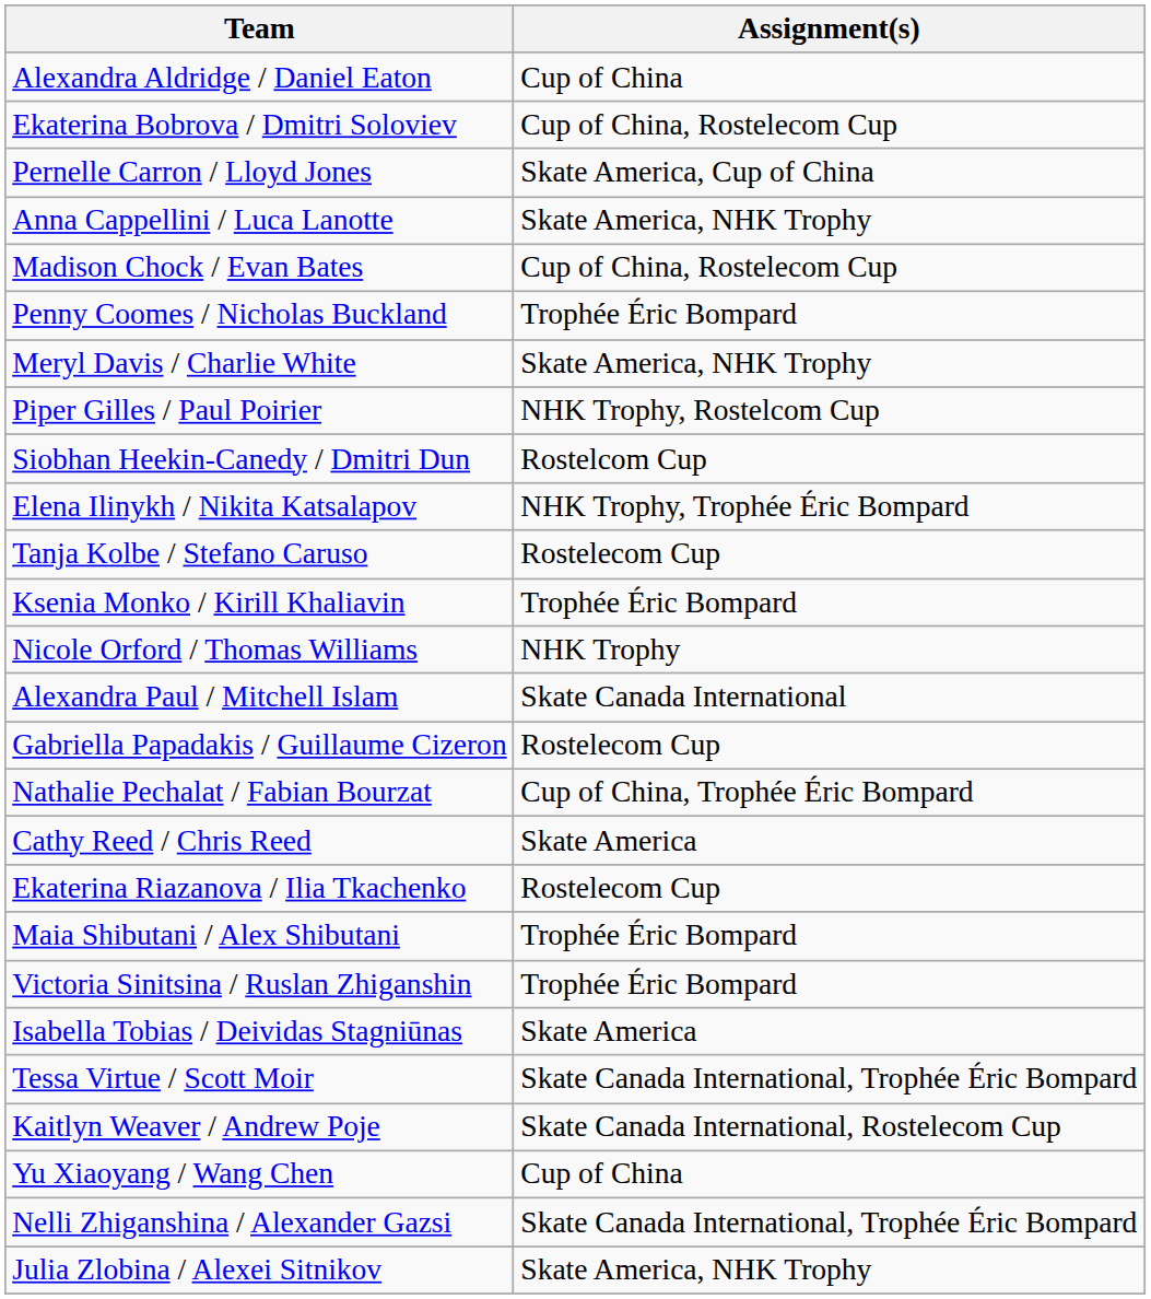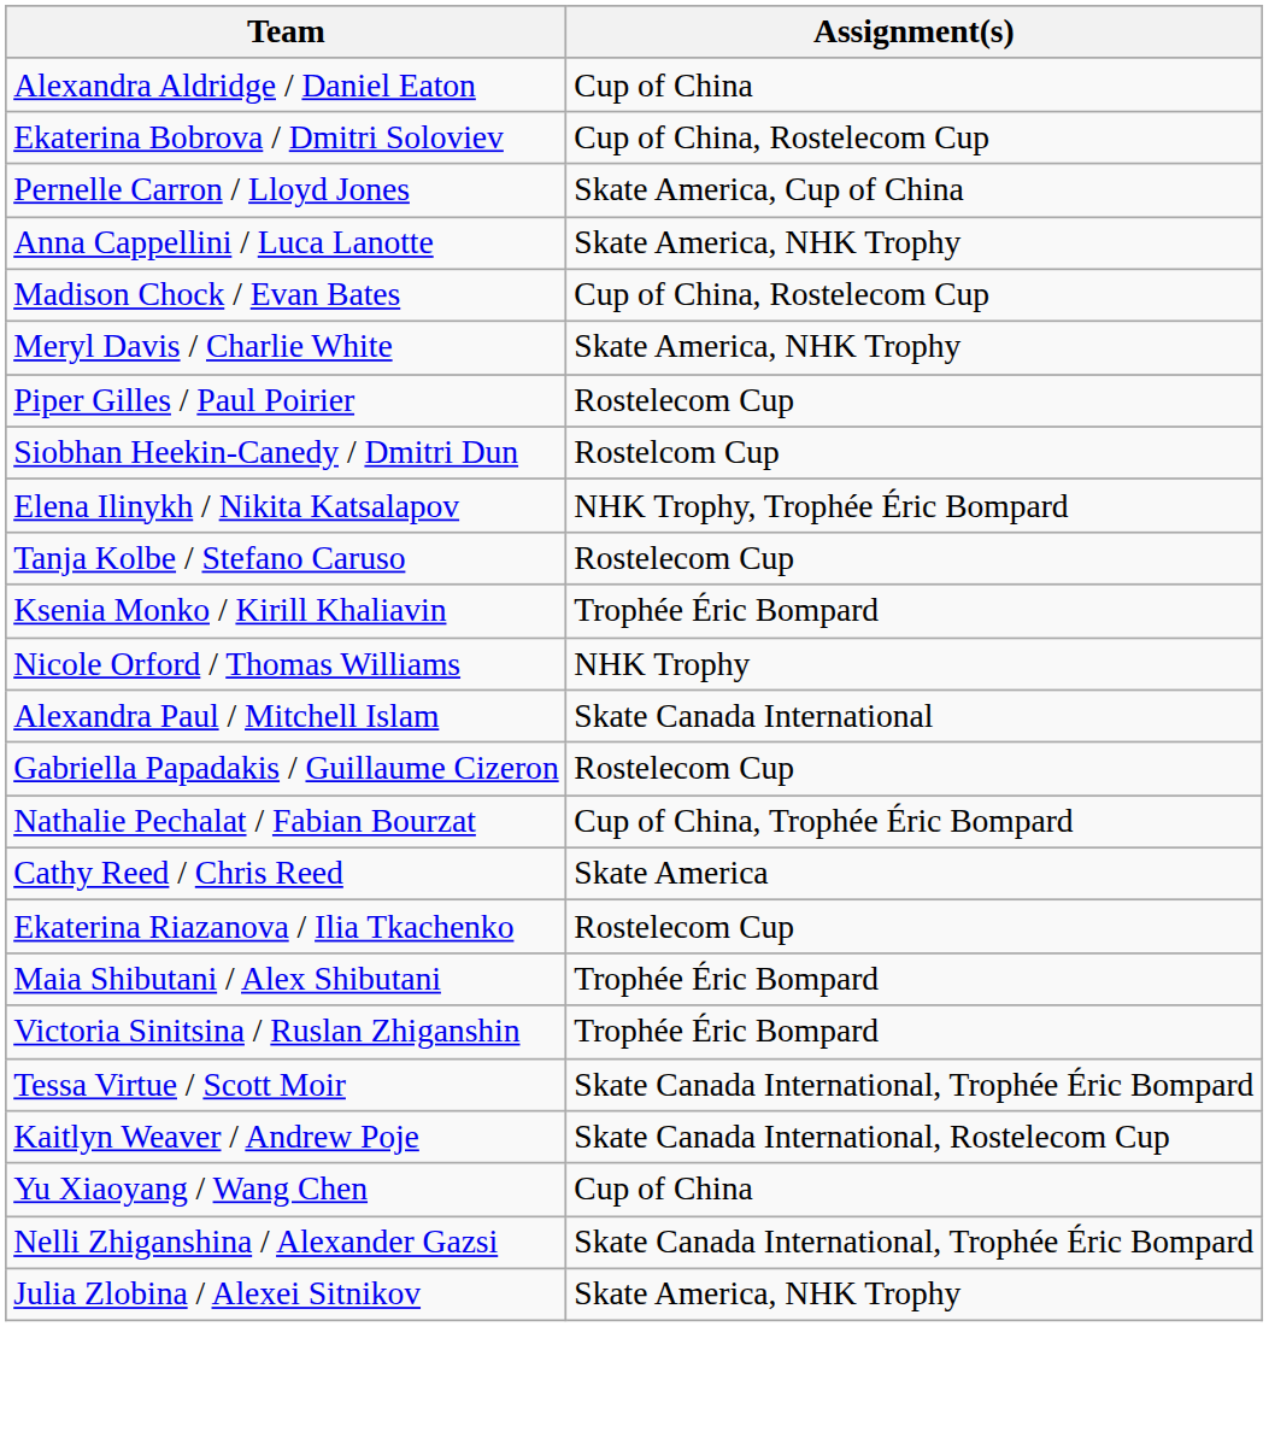 <table class="wikitable">
 <tr>
 <th>Team</th>
 <th>Assignment(s)</th>
 </tr>
 <tr>
 <td><a href='#'>Alexandra Aldridge</a> / <a href='#'>Daniel Eaton</a></td>
 <td>Cup of China</td>
 </tr>
 <tr>
 <td><a href='#'>Ekaterina Bobrova</a> / <a href='#'>Dmitri Soloviev</a></td>
 <td>Cup of China, Rostelecom Cup</td>
 </tr>
 <tr>
 <td><a href='#'>Pernelle Carron</a> / <a href='#'>Lloyd Jones</a></td>
 <td>Skate America, Cup of China</td>
 </tr>
 <tr>
 <td><a href='#'>Anna Cappellini</a> / <a href='#'>Luca Lanotte</a></td>
 <td>Skate America, NHK Trophy</td>
 </tr>
 <tr>
 <td><a href='#'>Madison Chock</a> / <a href='#'>Evan Bates</a></td>
 <td>Cup of China, Rostelecom Cup</td>
 </tr>
 <tr>
-<td><a href='#'>Penny Coomes</a> / <a href='#'>Nicholas Buckland</a></td>
-<td>Trophée Éric Bompard</td>
-</tr>
-<tr>
 <td><a href='#'>Meryl Davis</a> / <a href='#'>Charlie White</a></td>
 <td>Skate America, NHK Trophy</td>
 </tr>
 <tr>
 <td><a href='#'>Piper Gilles</a> / <a href='#'>Paul Poirier</a></td>
-<td>NHK Trophy, Rostelcom Cup</td>
+<td>Rostelecom Cup</td>
 </tr>
 <tr>
 <td><a href='#'>Siobhan Heekin-Canedy</a> / <a href='#'>Dmitri Dun</a></td>
 <td>Rostelcom Cup</td>
 </tr>
 <tr>
 <td><a href='#'>Elena Ilinykh</a> / <a href='#'>Nikita Katsalapov</a></td>
 <td>NHK Trophy, Trophée Éric Bompard</td>
 </tr>
 <tr>
 <td><a href='#'>Tanja Kolbe</a> / <a href='#'>Stefano Caruso</a></td>
 <td>Rostelecom Cup</td>
 </tr>
 <tr>
 <td><a href='#'>Ksenia Monko</a> / <a href='#'>Kirill Khaliavin</a></td>
 <td>Trophée Éric Bompard</td>
 </tr>
 <tr>
 <td><a href='#'>Nicole Orford</a> / <a href='#'>Thomas Williams</a></td>
 <td>NHK Trophy</td>
 </tr>
 <tr>
 <td><a href='#'>Alexandra Paul</a> / <a href='#'>Mitchell Islam</a></td>
 <td>Skate Canada International</td>
 </tr>
 <tr>
 <td><a href='#'>Gabriella Papadakis</a> / <a href='#'>Guillaume Cizeron</a></td>
 <td>Rostelecom Cup</td>
 </tr>
 <tr>
 <td><a href='#'>Nathalie Pechalat</a> / <a href='#'>Fabian Bourzat</a></td>
 <td>Cup of China, Trophée Éric Bompard</td>
 </tr>
 <tr>
 <td><a href='#'>Cathy Reed</a> / <a href='#'>Chris Reed</a></td>
 <td>Skate America</td>
 </tr>
 <tr>
 <td><a href='#'>Ekaterina Riazanova</a> / <a href='#'>Ilia Tkachenko</a></td>
 <td>Rostelecom Cup</td>
 </tr>
 <tr>
 <td><a href='#'>Maia Shibutani</a> / <a href='#'>Alex Shibutani</a></td>
 <td>Trophée Éric Bompard</td>
 </tr>
 <tr>
 <td><a href='#'>Victoria Sinitsina</a> / <a href='#'>Ruslan Zhiganshin</a></td>
 <td>Trophée Éric Bompard</td>
 </tr>
 <tr>
-<td><a href='#'>Isabella Tobias</a> / <a href='#'>Deividas Stagniūnas</a></td>
-<td>Skate America</td>
-</tr>
-<tr>
 <td><a href='#'>Tessa Virtue</a> / <a href='#'>Scott Moir</a></td>
 <td>Skate Canada International, Trophée Éric Bompard</td>
 </tr>
 <tr>
 <td><a href='#'>Kaitlyn Weaver</a> / <a href='#'>Andrew Poje</a></td>
 <td>Skate Canada International, Rostelecom Cup</td>
 </tr>
 <tr>
 <td><a href='#'>Yu Xiaoyang</a> / <a href='#'>Wang Chen</a></td>
 <td>Cup of China</td>
 </tr>
 <tr>
 <td><a href='#'>Nelli Zhiganshina</a> / <a href='#'>Alexander Gazsi</a></td>
 <td>Skate Canada International, Trophée Éric Bompard</td>
 </tr>
 <tr>
 <td><a href='#'>Julia Zlobina</a> / <a href='#'>Alexei Sitnikov</a></td>
 <td>Skate America, NHK Trophy</td>
 </tr>
 </table>
